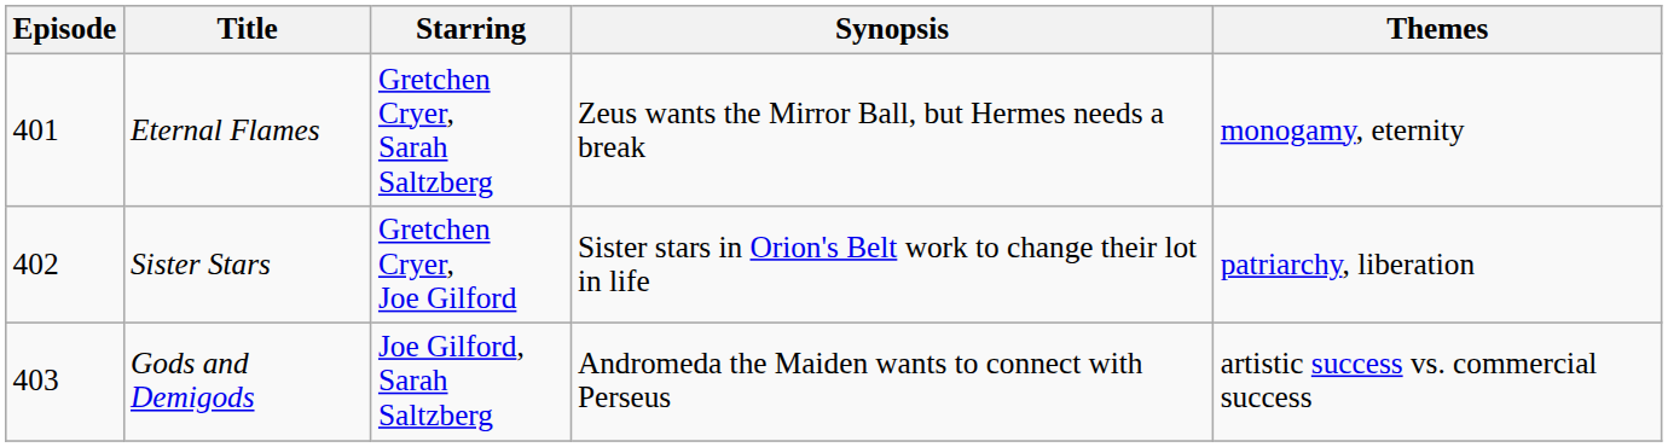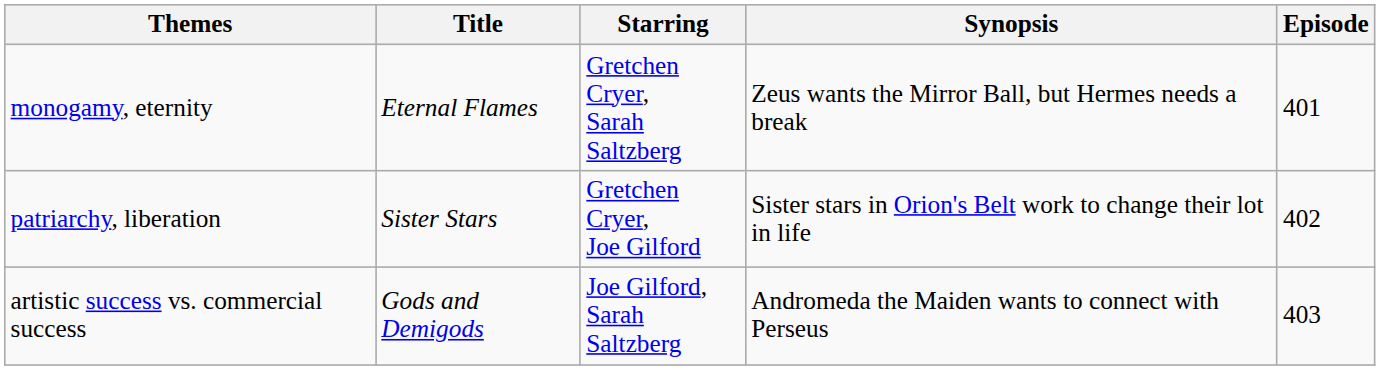 <table class="wikitable">
 <tr>
-<th>Episode</th>
+<th>Themes</th>
 <th>Title</th>
 <th>Starring</th>
 <th>Synopsis</th>
-<th>Themes</th>
+<th>Episode</th>
 </tr>
 <tr>
-<td>401</td>
+<td><a href='#'>monogamy</a>, eternity</td>
 <td><em>Eternal Flames</em></td>
 <td><a href='#'>Gretchen Cryer</a>,<br><a href='#'>Sarah Saltzberg</a></td>
 <td>Zeus wants the Mirror Ball, but Hermes needs a break</td>
-<td><a href='#'>monogamy</a>, eternity</td>
+<td>401</td>
 </tr>
 <tr>
-<td>402</td>
+<td><a href='#'>patriarchy</a>, liberation</td>
 <td><em>Sister Stars</em></td>
 <td><a href='#'>Gretchen Cryer</a>,<br><a href='#'>Joe Gilford</a></td>
 <td>Sister stars in <a href='#'>Orion's Belt</a> work to change their lot in life</td>
-<td><a href='#'>patriarchy</a>, liberation</td>
+<td>402</td>
 </tr>
 <tr>
-<td>403</td>
+<td>artistic <a href='#'>success</a> vs. commercial success</td>
 <td><em>Gods and <a href='#'>Demigods</a></em></td>
 <td><a href='#'>Joe Gilford</a>,<br><a href='#'>Sarah Saltzberg</a></td>
 <td>Andromeda the Maiden wants to connect with Perseus</td>
-<td>artistic <a href='#'>success</a> vs. commercial success</td>
+<td>403</td>
 </tr>
 </table>
